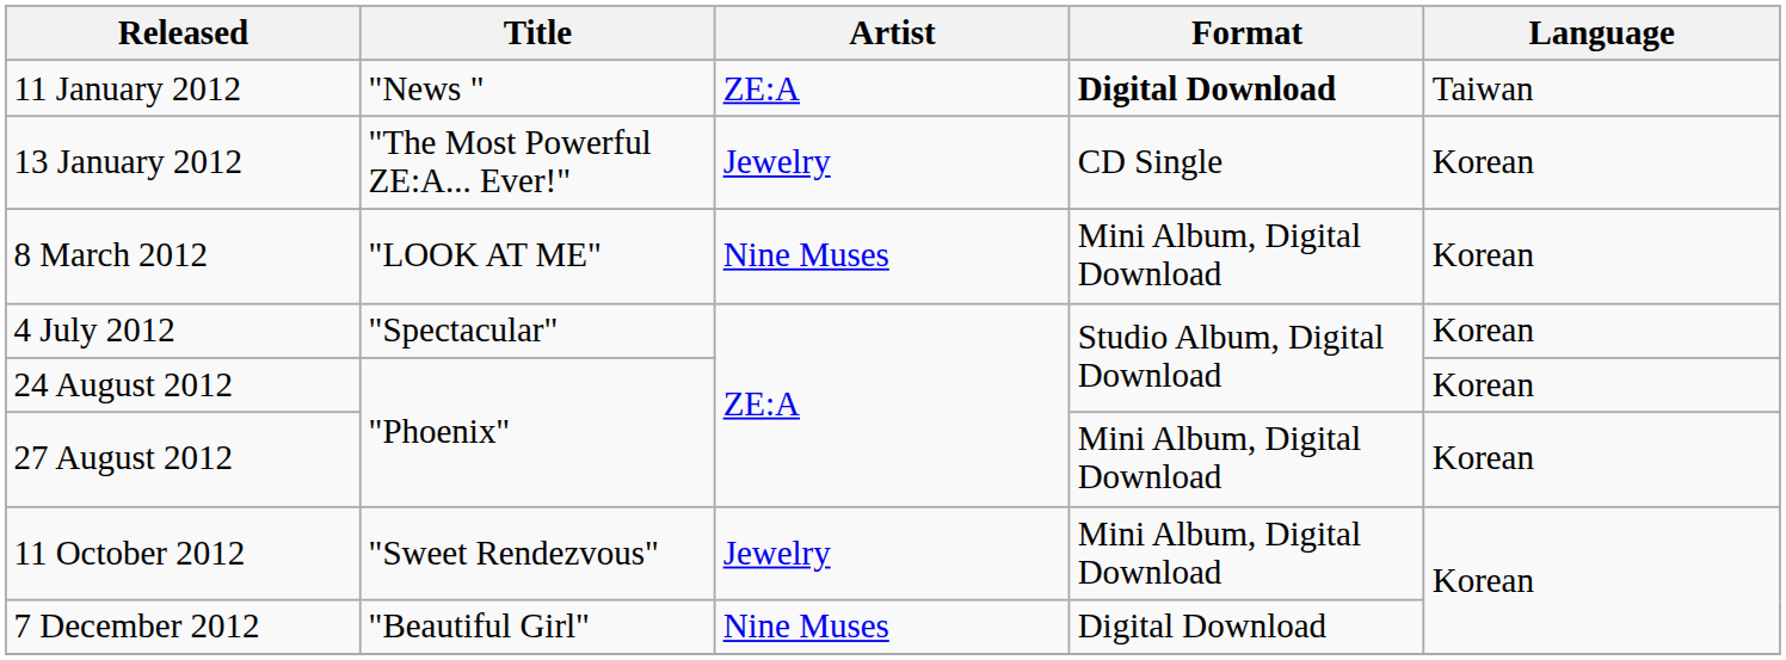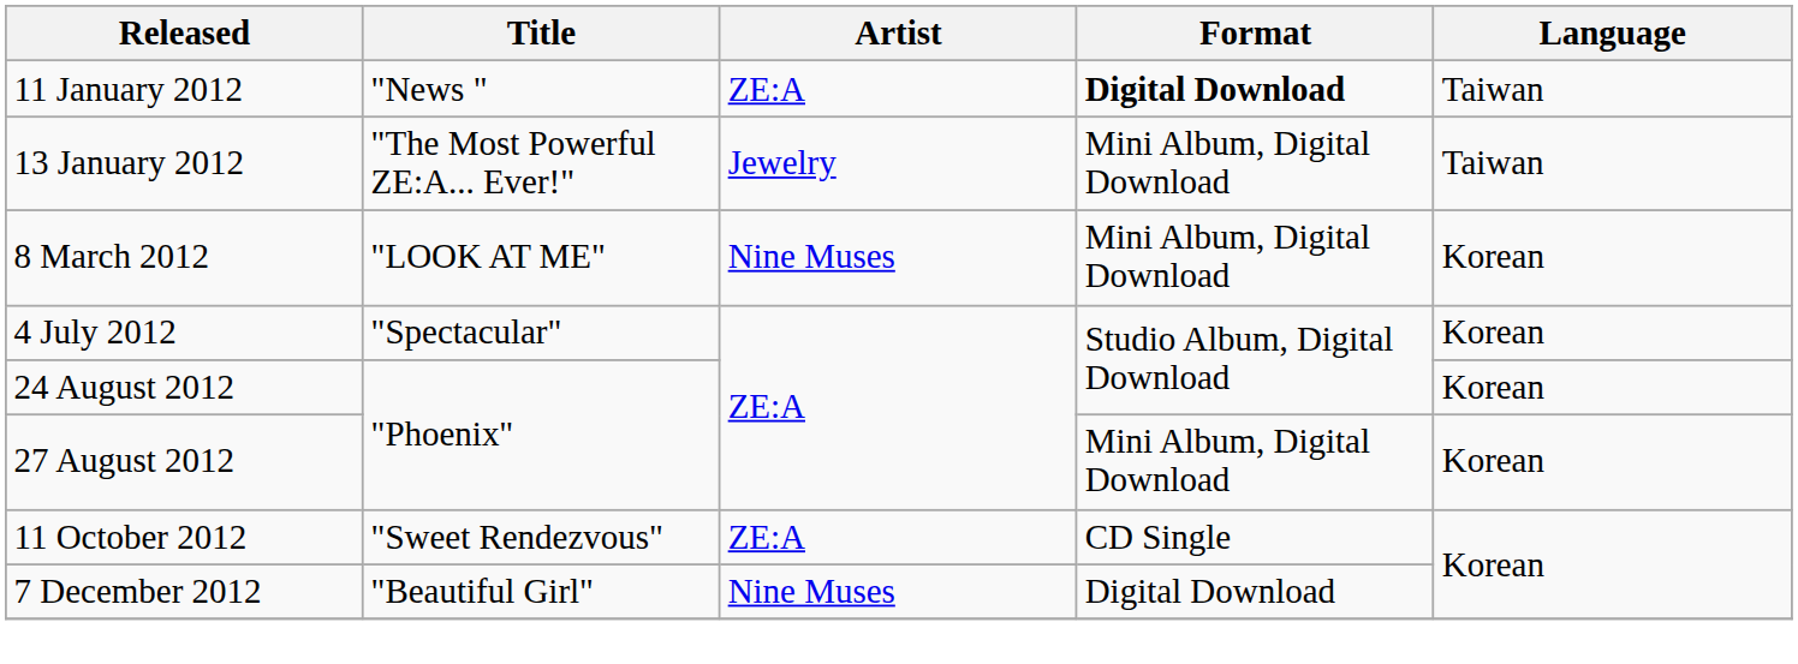 <table class="wikitable sortable" align="left center" style="width:65%;">
 <tr>
 <th style="width:20%;">Released</th>
 <th style="width:20%;">Title</th>
 <th style="width:20%;">Artist</th>
 <th style="width:20%;">Format</th>
 <th style="width:20%;">Language</th>
 </tr>
 <tr>
 <td>11 January 2012</td>
 <td>"News "</td>
 <td><a href='#'>ZE:A</a></td>
 <td rowspan="1"><strong>Digital Download</strong></td>
 <td>Taiwan</td>
 </tr>
 <tr>
 <td>13 January 2012</td>
 <td>"The Most Powerful ZE:A... Ever!"</td>
 <td><a href='#'>Jewelry</a></td>
-<td>CD Single</td>
-<td>Korean</td>
+<td>Mini Album, Digital Download</td>
+<td>Taiwan</td>
 </tr>
 <tr>
 <td>8 March 2012</td>
 <td>"LOOK AT ME"</td>
 <td><a href='#'>Nine Muses</a></td>
 <td>Mini Album, Digital Download</td>
 <td>Korean</td>
 </tr>
 <tr>
 <td>4 July 2012</td>
 <td>"Spectacular"</td>
 <td rowspan="3"><a href='#'>ZE:A</a></td>
 <td rowspan="2">Studio Album, Digital Download</td>
 <td>Korean</td>
 </tr>
 <tr>
 <td>24 August 2012</td>
 <td rowspan="2">"Phoenix"</td>
 <td>Korean</td>
 </tr>
 <tr>
 <td>27 August 2012</td>
 <td>Mini Album, Digital Download</td>
 <td>Korean</td>
 </tr>
 <tr>
 <td>11 October 2012</td>
 <td>"Sweet Rendezvous"</td>
-<td><a href='#'>Jewelry</a></td>
-<td>Mini Album, Digital Download</td>
+<td><a href='#'>ZE:A</a></td>
+<td>CD Single</td>
 <td rowspan="2">Korean</td>
 </tr>
 <tr>
 <td>7 December 2012</td>
 <td>"Beautiful Girl"</td>
 <td rowspan="1"><a href='#'>Nine Muses</a></td>
 <td>Digital Download</td>
 </tr>
 <tr>
 </tr>
 </table>
